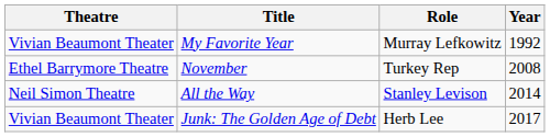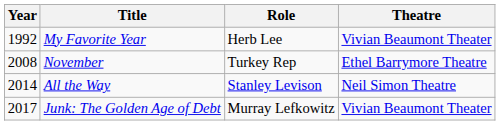 <table class="wikitable sortable">
 <tr>
-<th>Theatre</th>
+<th>Year</th>
 <th>Title</th>
 <th>Role</th>
-<th>Year</th>
+<th>Theatre</th>
 </tr>
 <tr>
+<td>1992</td>
+<td><em><a href='#'>My Favorite Year</a></em></td>
+<td>Herb Lee</td>
 <td><a href='#'>Vivian Beaumont Theater</a></td>
-<td><em><a href='#'>My Favorite Year</a></em></td>
-<td>Murray Lefkowitz</td>
-<td>1992</td>
 </tr>
 <tr>
-<td><a href='#'>Ethel Barrymore Theatre</a></td>
+<td>2008</td>
 <td><em><a href='#'>November</a></em></td>
 <td>Turkey Rep</td>
-<td>2008</td>
+<td><a href='#'>Ethel Barrymore Theatre</a></td>
 </tr>
 <tr>
-<td><a href='#'>Neil Simon Theatre</a></td>
+<td>2014</td>
 <td><em><a href='#'>All the Way</a></em></td>
 <td><a href='#'>Stanley Levison</a></td>
-<td>2014</td>
+<td><a href='#'>Neil Simon Theatre</a></td>
 </tr>
 <tr>
+<td>2017</td>
+<td><em><a href='#'>Junk: The Golden Age of Debt</a></em></td>
+<td>Murray Lefkowitz</td>
 <td><a href='#'>Vivian Beaumont Theater</a></td>
-<td><em><a href='#'>Junk: The Golden Age of Debt</a></em></td>
-<td>Herb Lee</td>
-<td>2017</td>
 </tr>
 </table>
